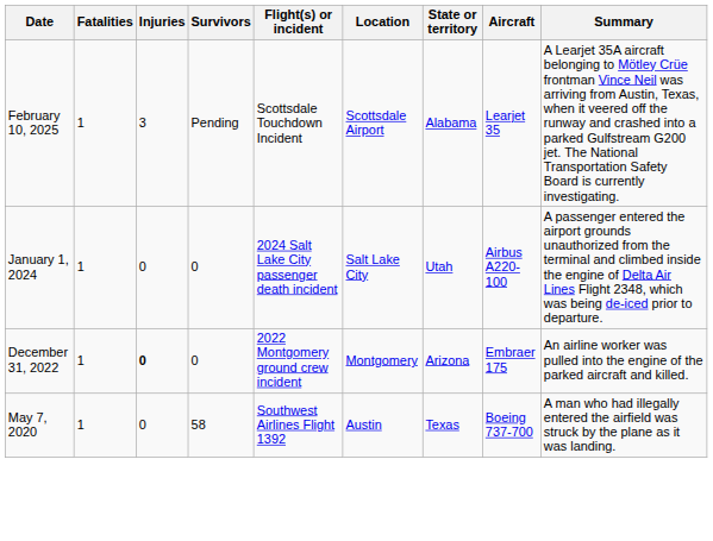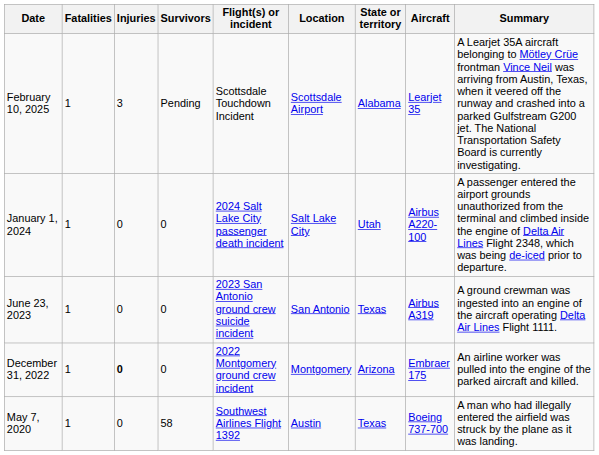 <table class="wikitable sortable">
 <tr>
 <th>Date</th>
 <th>Fatalities</th>
 <th>Injuries</th>
 <th>Survivors</th>
 <th>Flight(s) or incident</th>
 <th>Location</th>
 <th>State or territory</th>
 <th>Aircraft</th>
 <th>Summary</th>
 </tr>
 <tr>
 <td>February 10, 2025</td>
 <td>1</td>
 <td>3</td>
 <td>Pending</td>
 <td>Scottsdale Touchdown Incident</td>
 <td><a href='#'>Scottsdale Airport</a></td>
 <td><a href='#'>Alabama</a></td>
 <td><a href='#'>Learjet 35</a></td>
 <td>A Learjet 35A aircraft belonging to <a href='#'>Mötley Crüe</a> frontman <a href='#'>Vince Neil</a> was arriving from Austin, Texas, when it veered off the runway and crashed into a parked Gulfstream G200 jet. The National Transportation Safety Board is currently investigating.</td>
 </tr>
 <tr>
 <td>January 1, 2024</td>
 <td>1</td>
 <td>0</td>
 <td>0</td>
 <td><a href='#'>2024 Salt Lake City passenger death incident</a></td>
 <td><a href='#'>Salt Lake City</a></td>
 <td><a href='#'>Utah</a></td>
 <td><a href='#'>Airbus A220-100</a></td>
 <td>A passenger entered the airport grounds unauthorized from the terminal and climbed inside the engine of <a href='#'>Delta Air Lines</a> Flight 2348, which was being <a href='#'>de-iced</a> prior to departure.</td>
 </tr>
 <tr>
+<td>June 23, 2023</td>
+<td>1</td>
+<td>0</td>
+<td>0</td>
+<td><a href='#'>2023 San Antonio ground crew suicide incident</a></td>
+<td><a href='#'>San Antonio</a></td>
+<td><a href='#'>Texas</a></td>
+<td><a href='#'>Airbus A319</a></td>
+<td>A ground crewman was ingested into an engine of the aircraft operating <a href='#'>Delta Air Lines</a> Flight 1111.</td>
+</tr>
+<tr>
 <td>December 31, 2022</td>
 <td>1</td>
 <td><strong>0</strong></td>
 <td>0</td>
 <td><a href='#'>2022 Montgomery ground crew incident</a></td>
 <td><a href='#'>Montgomery</a></td>
 <td><a href='#'>Arizona</a></td>
 <td><a href='#'>Embraer 175</a></td>
 <td>An airline worker was pulled into the engine of the parked aircraft and killed.</td>
 </tr>
 <tr>
 <td>May 7, 2020</td>
 <td>1</td>
 <td>0</td>
 <td>58</td>
 <td><a href='#'>Southwest Airlines Flight 1392</a></td>
 <td><a href='#'>Austin</a></td>
 <td><a href='#'>Texas</a></td>
 <td><a href='#'>Boeing 737-700</a></td>
 <td>A man who had illegally entered the airfield was struck by the plane as it was landing.</td>
 </tr>
 </table>
